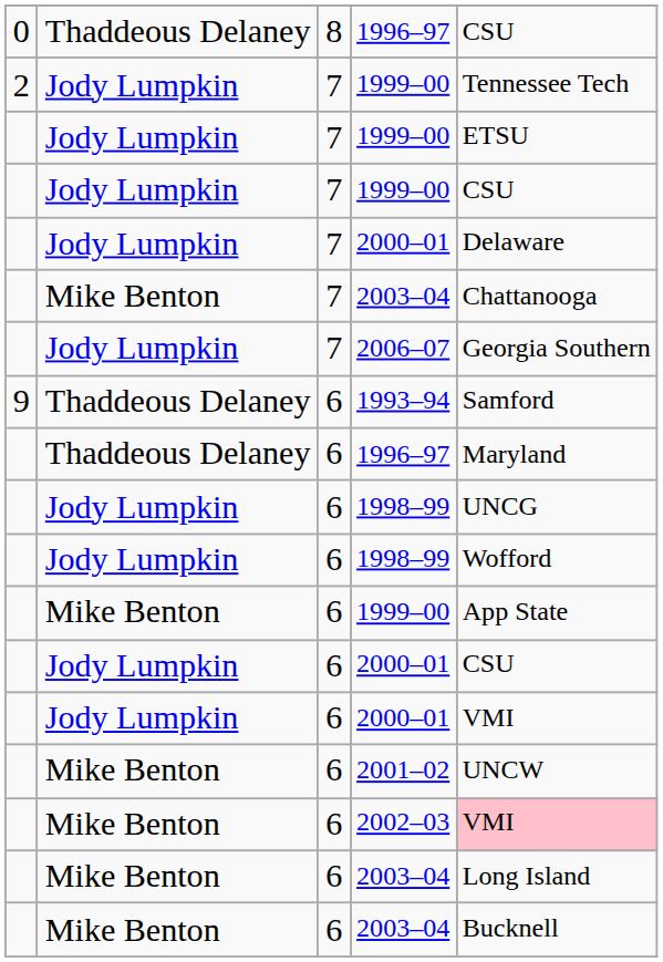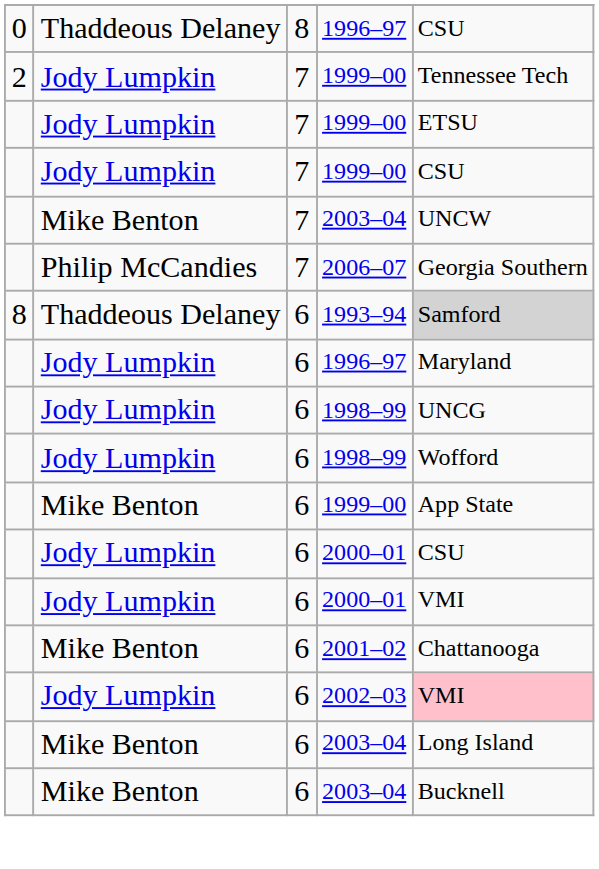 <table class="wikitable">
 <tr>
 </tr>
 <tr>
 <td>0</td>
 <td>Thaddeous Delaney</td>
 <td>8</td>
 <td style="font-size:80%;"><a href='#'>1996–97</a></td>
 <td style="font-size:80%;">CSU</td>
 </tr>
 <tr>
 <td>2</td>
 <td><a href='#'>Jody Lumpkin</a></td>
 <td>7</td>
 <td style="font-size:80%;"><a href='#'>1999–00</a></td>
 <td style="font-size:80%;">Tennessee Tech</td>
 </tr>
 <tr>
 <td></td>
 <td><a href='#'>Jody Lumpkin</a></td>
 <td>7</td>
 <td style="font-size:80%;"><a href='#'>1999–00</a></td>
 <td style="font-size:80%;">ETSU</td>
 </tr>
 <tr>
 <td></td>
 <td><a href='#'>Jody Lumpkin</a></td>
 <td>7</td>
 <td style="font-size:80%;"><a href='#'>1999–00</a></td>
 <td style="font-size:80%;">CSU</td>
 </tr>
 <tr>
 <td></td>
-<td><a href='#'>Jody Lumpkin</a></td>
+<td>Mike Benton</td>
 <td>7</td>
-<td style="font-size:80%;"><a href='#'>2000–01</a></td>
-<td style="font-size:80%;">Delaware</td>
+<td style="font-size:80%;"><a href='#'>2003–04</a></td>
+<td style="font-size:80%;">UNCW</td>
 </tr>
 <tr>
 <td></td>
-<td>Mike Benton</td>
-<td>7</td>
-<td style="font-size:80%;"><a href='#'>2003–04</a></td>
-<td style="font-size:80%;">Chattanooga</td>
-</tr>
-<tr>
-<td></td>
-<td><a href='#'>Jody Lumpkin</a></td>
+<td>Philip McCandies</td>
 <td>7</td>
 <td style="font-size:80%;"><a href='#'>2006–07</a></td>
 <td style="font-size:80%;">Georgia Southern</td>
 </tr>
 <tr>
-<td>9</td>
+<td>8</td>
 <td>Thaddeous Delaney</td>
 <td>6</td>
 <td style="font-size:80%;"><a href='#'>1993–94</a></td>
-<td style="font-size:80%;">Samford</td>
+<td style="background: lightgrey; font-size:80%;">Samford</td>
 </tr>
 <tr>
 <td></td>
-<td>Thaddeous Delaney</td>
+<td><a href='#'>Jody Lumpkin</a></td>
 <td>6</td>
 <td style="font-size:80%;"><a href='#'>1996–97</a></td>
 <td style="font-size:80%;">Maryland</td>
 </tr>
 <tr>
 <td></td>
 <td><a href='#'>Jody Lumpkin</a></td>
 <td>6</td>
 <td style="font-size:80%;"><a href='#'>1998–99</a></td>
 <td style="font-size:80%;">UNCG</td>
 </tr>
 <tr>
 <td></td>
 <td><a href='#'>Jody Lumpkin</a></td>
 <td>6</td>
 <td style="font-size:80%;"><a href='#'>1998–99</a></td>
 <td style="font-size:80%;">Wofford</td>
 </tr>
 <tr>
 <td></td>
 <td>Mike Benton</td>
 <td>6</td>
 <td style="font-size:80%;"><a href='#'>1999–00</a></td>
 <td style="font-size:80%;">App State</td>
 </tr>
 <tr>
 <td></td>
 <td><a href='#'>Jody Lumpkin</a></td>
 <td>6</td>
 <td style="font-size:80%;"><a href='#'>2000–01</a></td>
 <td style="font-size:80%;">CSU</td>
 </tr>
 <tr>
 <td></td>
 <td><a href='#'>Jody Lumpkin</a></td>
 <td>6</td>
 <td style="font-size:80%;"><a href='#'>2000–01</a></td>
 <td style="font-size:80%;">VMI</td>
 </tr>
 <tr>
 <td></td>
 <td>Mike Benton</td>
 <td>6</td>
 <td style="font-size:80%;"><a href='#'>2001–02</a></td>
-<td style="font-size:80%;">UNCW</td>
+<td style="font-size:80%;">Chattanooga</td>
 </tr>
 <tr>
 <td></td>
-<td>Mike Benton</td>
+<td><a href='#'>Jody Lumpkin</a></td>
 <td>6</td>
 <td style="font-size:80%;"><a href='#'>2002–03</a></td>
 <td style="background: pink; font-size:80%;">VMI</td>
 </tr>
 <tr>
 <td></td>
 <td>Mike Benton</td>
 <td>6</td>
 <td style="font-size:80%;"><a href='#'>2003–04</a></td>
 <td style="font-size:80%;">Long Island</td>
 </tr>
 <tr>
 <td></td>
 <td>Mike Benton</td>
 <td>6</td>
 <td style="font-size:80%;"><a href='#'>2003–04</a></td>
 <td style="font-size:80%;">Bucknell</td>
 </tr>
 </table>
